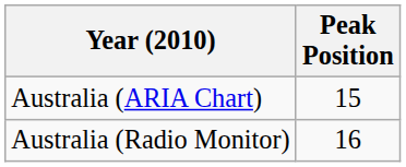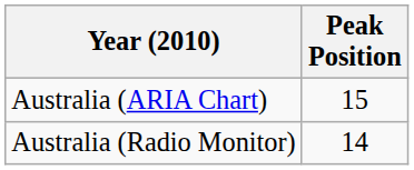 <table class="wikitable">
 <tr>
 <th>Year (2010)</th>
 <th>Peak <br> Position</th>
 </tr>
 <tr>
 <td>Australia (<a href='#'>ARIA Chart</a>)</td>
 <td style="text-align:center;">15</td>
 </tr>
 <tr>
 <td>Australia (Radio Monitor)</td>
-<td style="text-align:center;">16</td>
+<td style="text-align:center;">14</td>
 </tr>
 </table>
